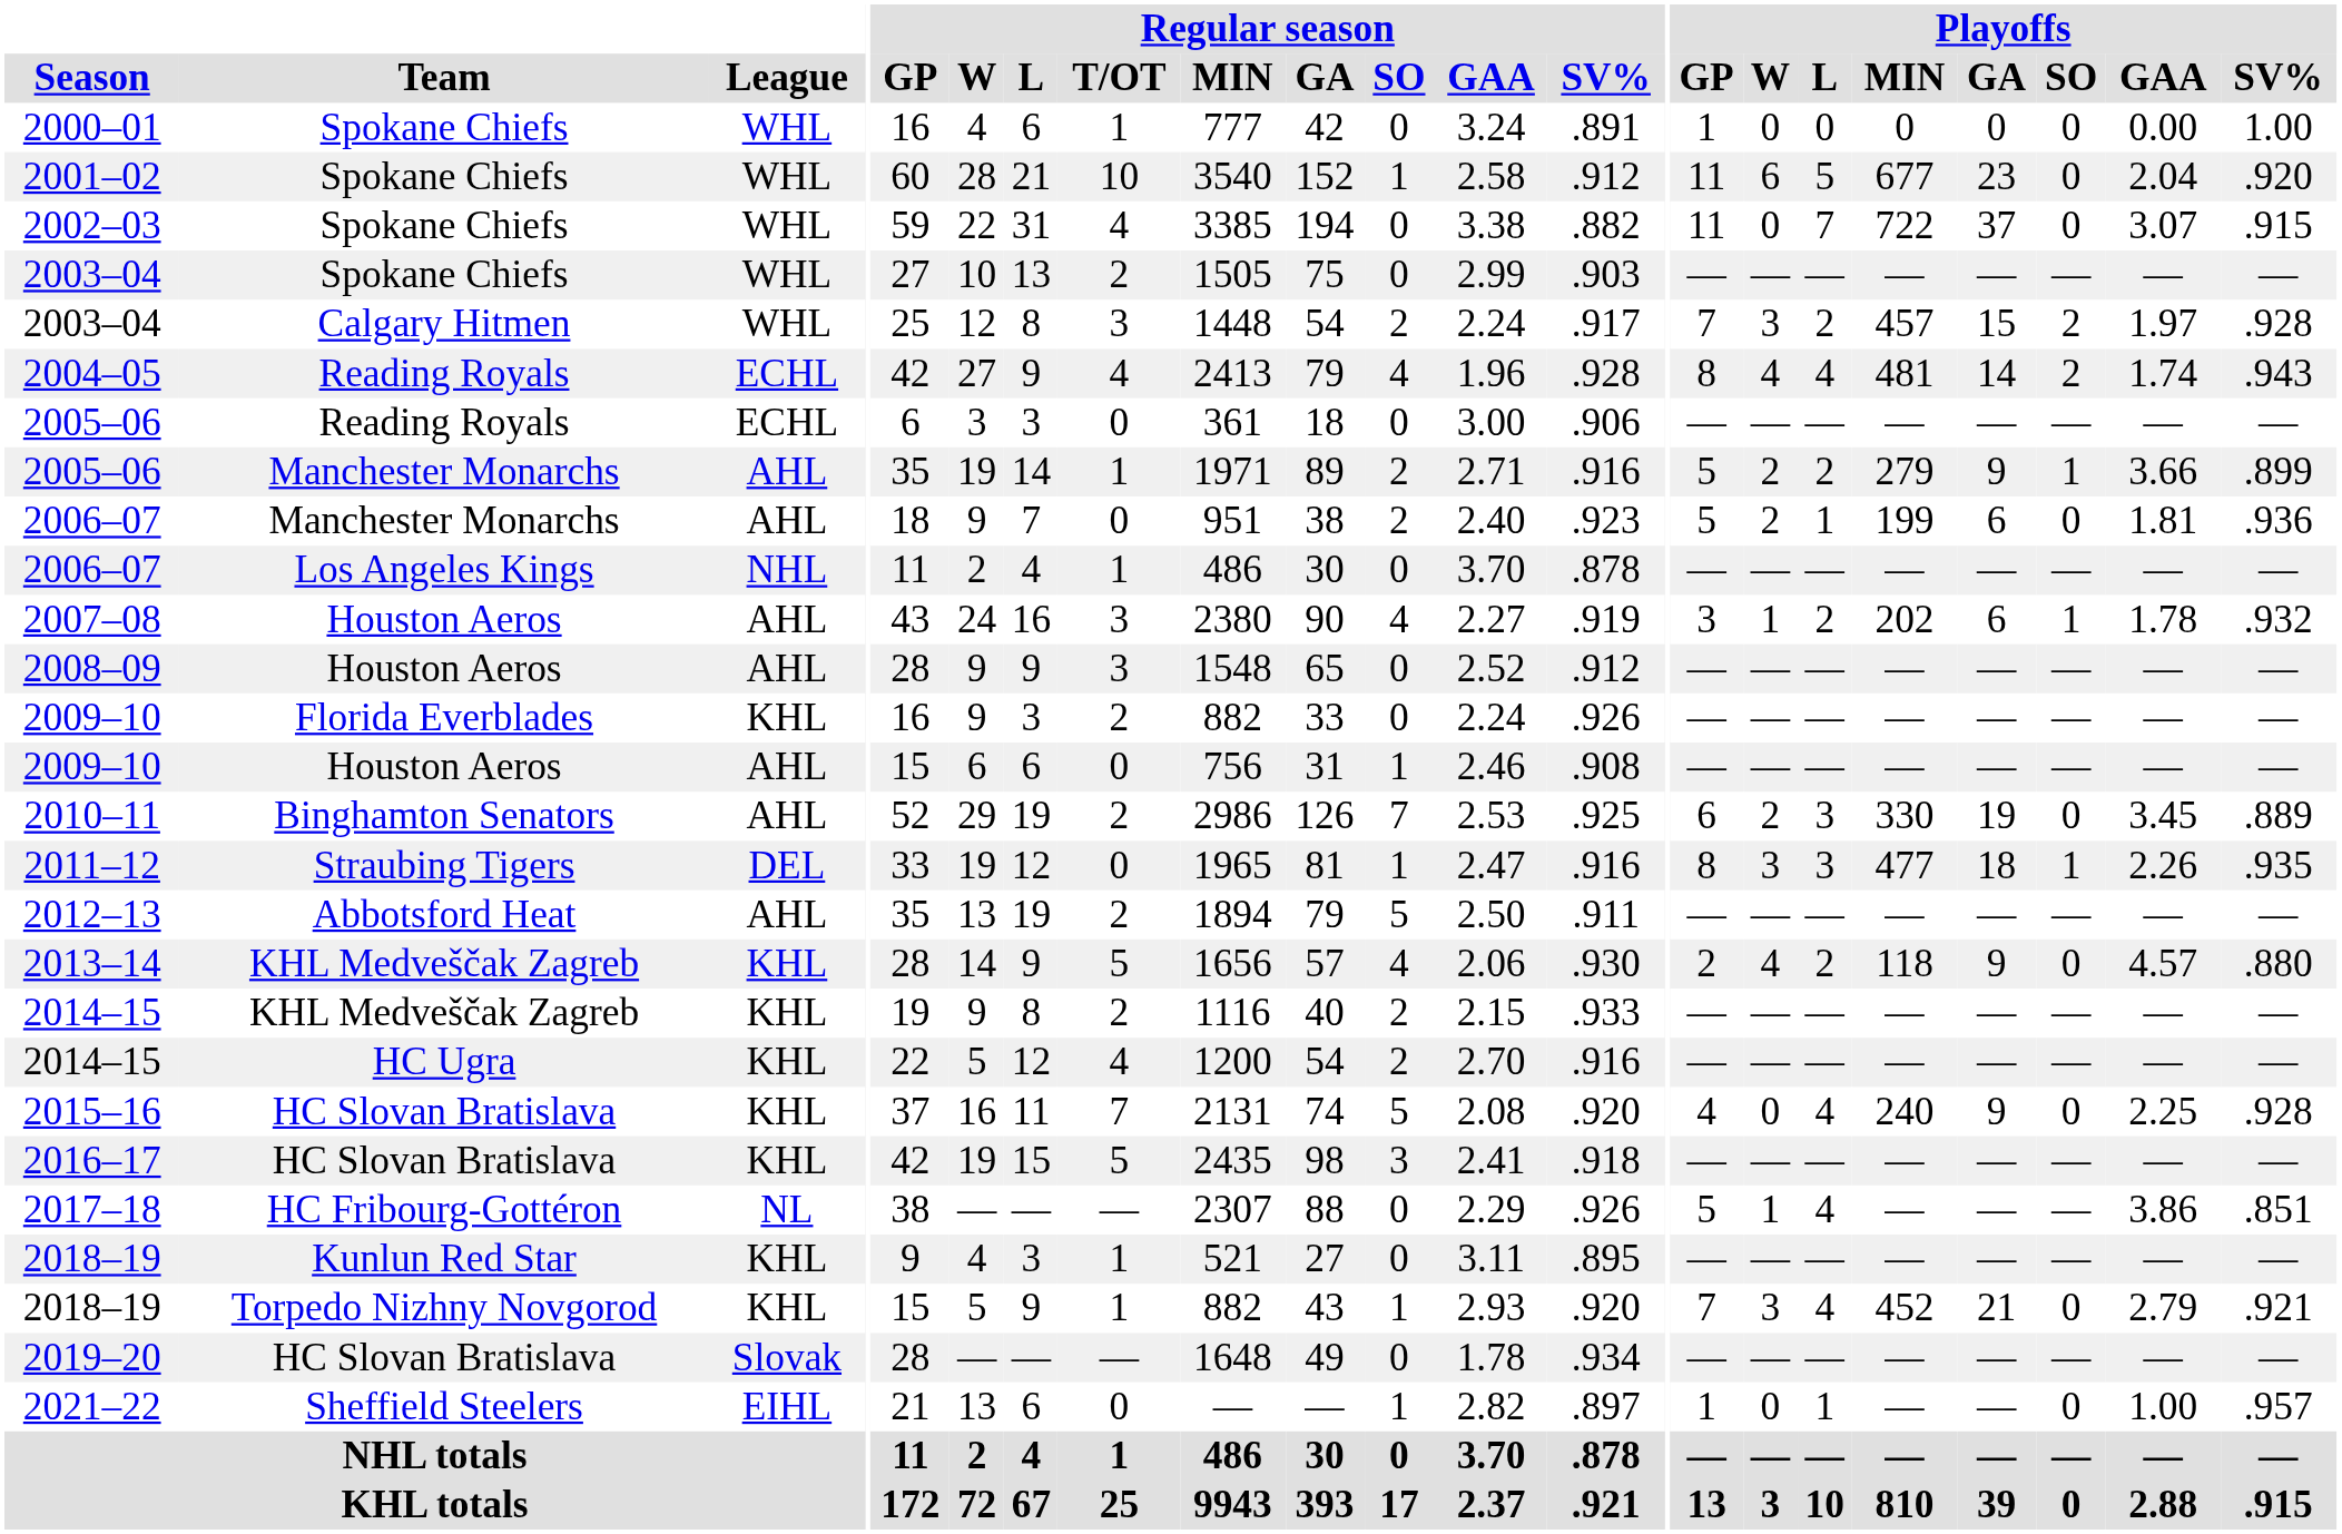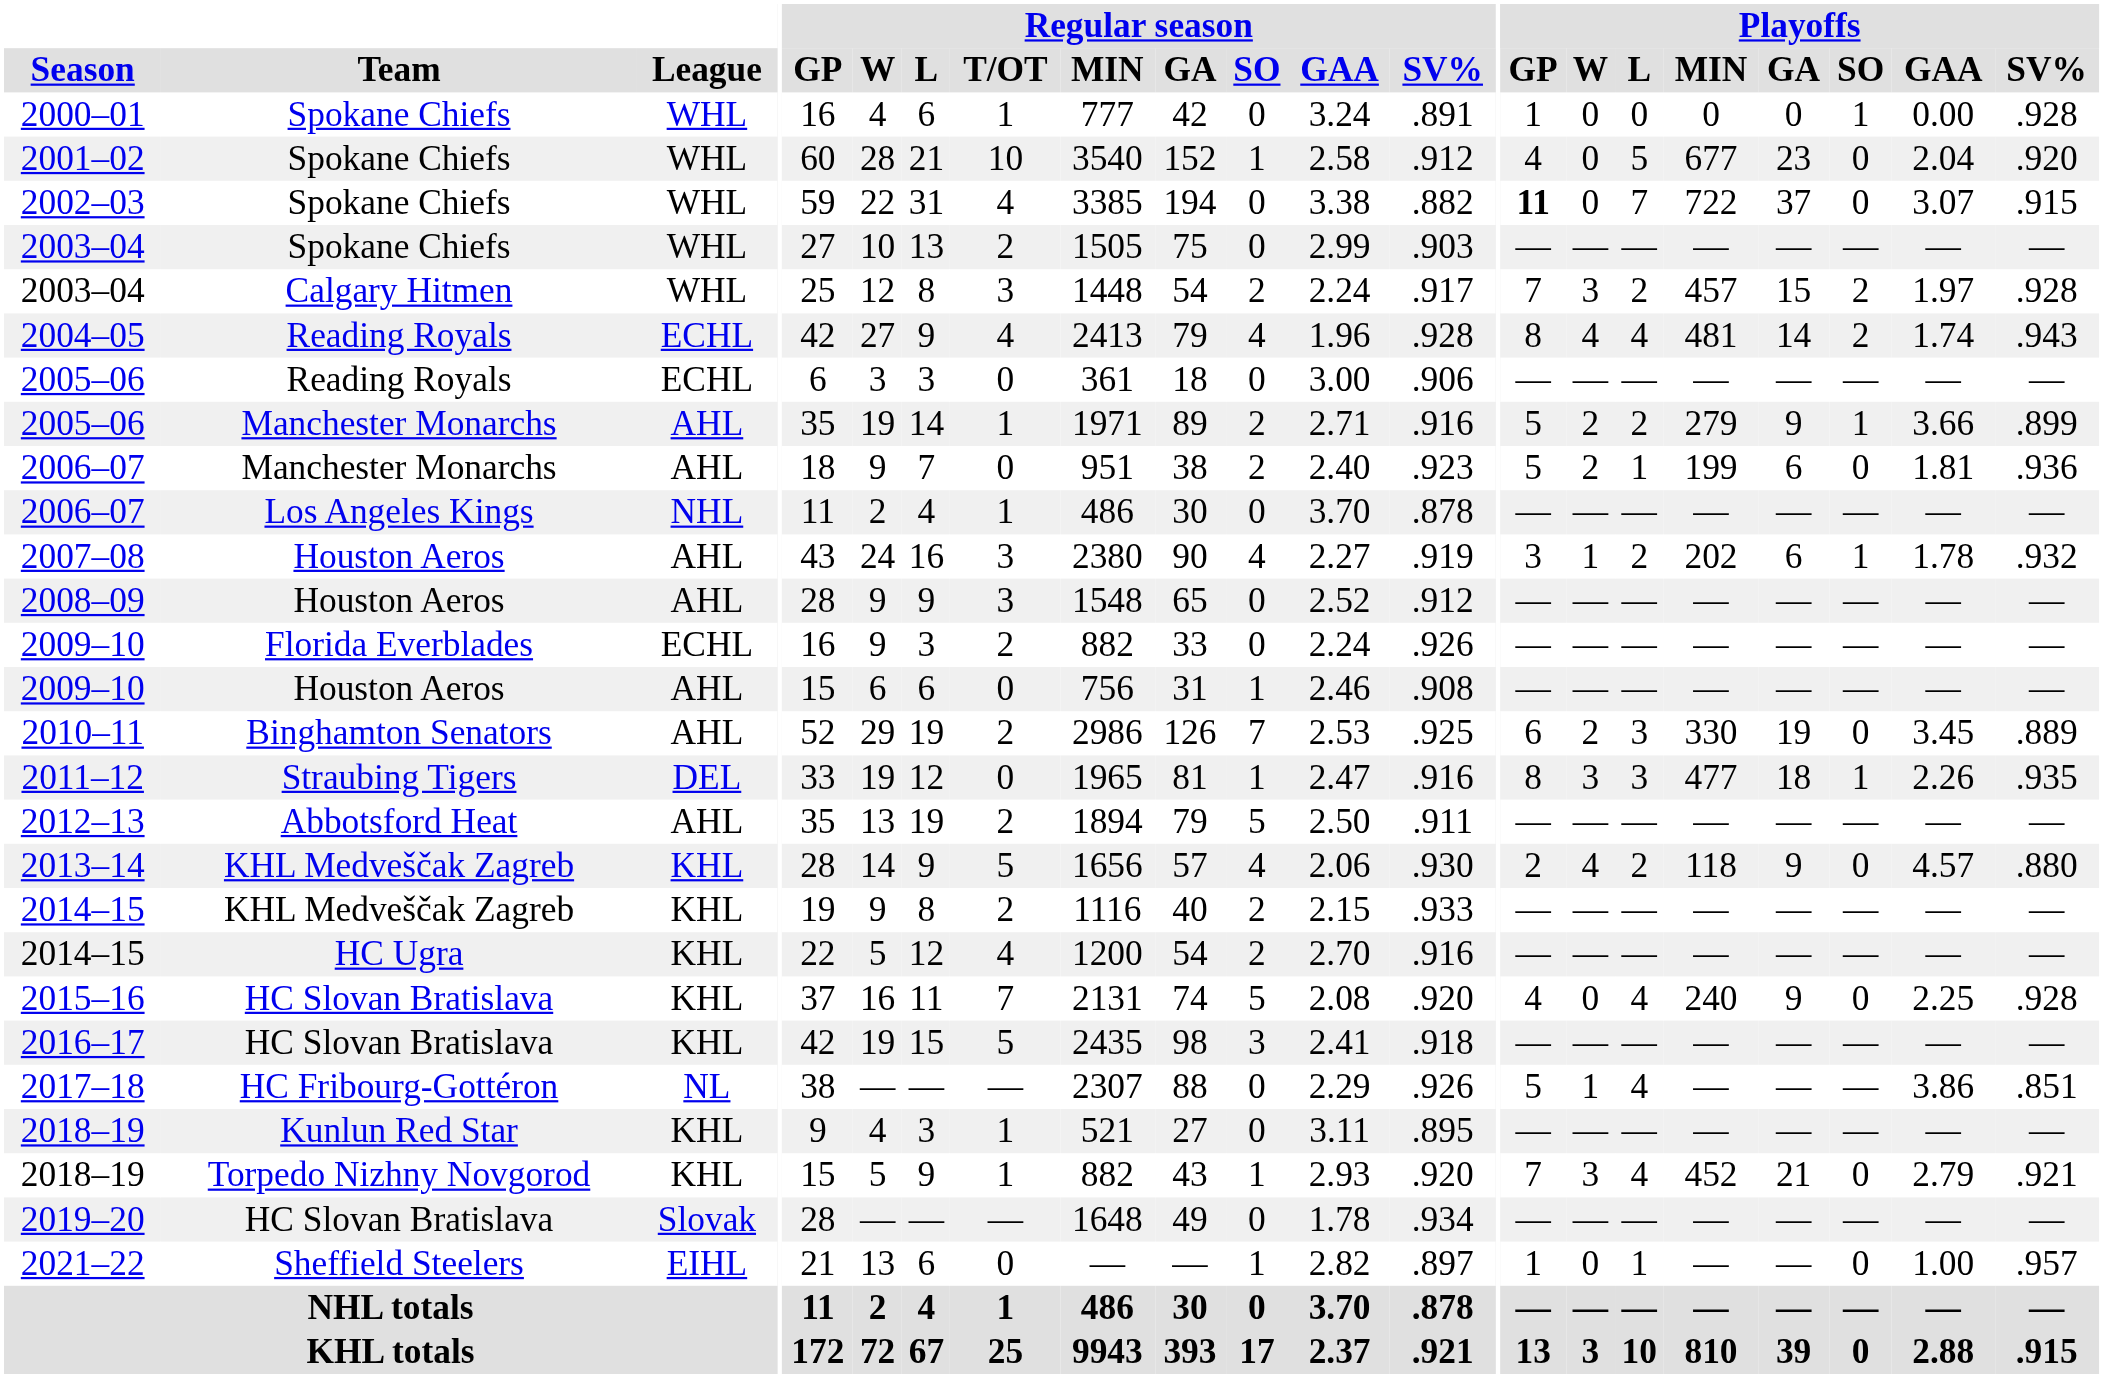 <table border="0" cellpadding="1" cellspacing="0" style="text-align:center; width:75%">
 <tr style="text-align:center; background:#e0e0e0;">
 <th colspan="3" style="text-align:center; background:#fff;"></th>
 <th rowspan="99" style="text-align:center; background:#fff;"></th>
 <th colspan="9" style="text-align:center; background:#e0e0e0;"><a href='#'>Regular season</a></th>
 <th rowspan="99" style="text-align:center; background:#fff;"></th>
 <th colspan="8" style="text-align:center; background:#e0e0e0;"><a href='#'>Playoffs</a></th>
 </tr>
 <tr style="text-align:center; background:#e0e0e0;">
 <th><a href='#'>Season</a></th>
 <th>Team</th>
 <th>League</th>
 <th>GP</th>
 <th>W</th>
 <th>L</th>
 <th>T/OT</th>
 <th>MIN</th>
 <th>GA</th>
 <th><a href='#'>SO</a></th>
 <th><a href='#'>GAA</a></th>
 <th><a href='#'>SV%</a></th>
 <th>GP</th>
 <th>W</th>
 <th>L</th>
 <th>MIN</th>
 <th>GA</th>
 <th>SO</th>
 <th>GAA</th>
 <th>SV%</th>
 </tr>
 <tr style="text-align:center;">
 <td><a href='#'>2000–01</a></td>
 <td><a href='#'>Spokane Chiefs</a></td>
 <td><a href='#'>WHL</a></td>
 <td>16</td>
 <td>4</td>
 <td>6</td>
 <td>1</td>
 <td>777</td>
 <td>42</td>
 <td>0</td>
 <td>3.24</td>
 <td>.891</td>
 <td>1</td>
 <td>0</td>
 <td>0</td>
 <td>0</td>
 <td>0</td>
-<td>0</td>
+<td>1</td>
 <td>0.00</td>
-<td>1.00</td>
+<td>.928</td>
 </tr>
 <tr style="text-align:center; background:#f0f0f0;">
 <td><a href='#'>2001–02</a></td>
 <td>Spokane Chiefs</td>
 <td>WHL</td>
 <td>60</td>
 <td>28</td>
 <td>21</td>
 <td>10</td>
 <td>3540</td>
 <td>152</td>
 <td>1</td>
 <td>2.58</td>
 <td>.912</td>
-<td>11</td>
-<td>6</td>
+<td>4</td>
+<td>0</td>
 <td>5</td>
 <td>677</td>
 <td>23</td>
 <td>0</td>
 <td>2.04</td>
 <td>.920</td>
 </tr>
 <tr style="text-align:center;">
 <td><a href='#'>2002–03</a></td>
 <td>Spokane Chiefs</td>
 <td>WHL</td>
 <td>59</td>
 <td>22</td>
 <td>31</td>
 <td>4</td>
 <td>3385</td>
 <td>194</td>
 <td>0</td>
 <td>3.38</td>
 <td>.882</td>
-<td>11</td>
+<td><strong>11</strong></td>
 <td>0</td>
 <td>7</td>
 <td>722</td>
 <td>37</td>
 <td>0</td>
 <td>3.07</td>
 <td>.915</td>
 </tr>
 <tr style="text-align:center; background:#f0f0f0;">
 <td><a href='#'>2003–04</a></td>
 <td>Spokane Chiefs</td>
 <td>WHL</td>
 <td>27</td>
 <td>10</td>
 <td>13</td>
 <td>2</td>
 <td>1505</td>
 <td>75</td>
 <td>0</td>
 <td>2.99</td>
 <td>.903</td>
 <td>—</td>
 <td>—</td>
 <td>—</td>
 <td>—</td>
 <td>—</td>
 <td>—</td>
 <td>—</td>
 <td>—</td>
 </tr>
 <tr style="text-align:center;">
 <td>2003–04</td>
 <td><a href='#'>Calgary Hitmen</a></td>
 <td>WHL</td>
 <td>25</td>
 <td>12</td>
 <td>8</td>
 <td>3</td>
 <td>1448</td>
 <td>54</td>
 <td>2</td>
 <td>2.24</td>
 <td>.917</td>
 <td>7</td>
 <td>3</td>
 <td>2</td>
 <td>457</td>
 <td>15</td>
 <td>2</td>
 <td>1.97</td>
 <td>.928</td>
 </tr>
 <tr style="text-align:center; background:#f0f0f0;">
 <td><a href='#'>2004–05</a></td>
 <td><a href='#'>Reading Royals</a></td>
 <td><a href='#'>ECHL</a></td>
 <td>42</td>
 <td>27</td>
 <td>9</td>
 <td>4</td>
 <td>2413</td>
 <td>79</td>
 <td>4</td>
 <td>1.96</td>
 <td>.928</td>
 <td>8</td>
 <td>4</td>
 <td>4</td>
 <td>481</td>
 <td>14</td>
 <td>2</td>
 <td>1.74</td>
 <td>.943</td>
 </tr>
 <tr style="text-align:center;">
 <td><a href='#'>2005–06</a></td>
 <td>Reading Royals</td>
 <td>ECHL</td>
 <td>6</td>
 <td>3</td>
 <td>3</td>
 <td>0</td>
 <td>361</td>
 <td>18</td>
 <td>0</td>
 <td>3.00</td>
 <td>.906</td>
 <td>—</td>
 <td>—</td>
 <td>—</td>
 <td>—</td>
 <td>—</td>
 <td>—</td>
 <td>—</td>
 <td>—</td>
 </tr>
 <tr style="text-align:center; background:#f0f0f0;">
 <td><a href='#'>2005–06</a></td>
 <td><a href='#'>Manchester Monarchs</a></td>
 <td><a href='#'>AHL</a></td>
 <td>35</td>
 <td>19</td>
 <td>14</td>
 <td>1</td>
 <td>1971</td>
 <td>89</td>
 <td>2</td>
 <td>2.71</td>
 <td>.916</td>
 <td>5</td>
 <td>2</td>
 <td>2</td>
 <td>279</td>
 <td>9</td>
 <td>1</td>
 <td>3.66</td>
 <td>.899</td>
 </tr>
 <tr style="text-align:center;">
 <td><a href='#'>2006–07</a></td>
 <td>Manchester Monarchs</td>
 <td>AHL</td>
 <td>18</td>
 <td>9</td>
 <td>7</td>
 <td>0</td>
 <td>951</td>
 <td>38</td>
 <td>2</td>
 <td>2.40</td>
 <td>.923</td>
 <td>5</td>
 <td>2</td>
 <td>1</td>
 <td>199</td>
 <td>6</td>
 <td>0</td>
 <td>1.81</td>
 <td>.936</td>
 </tr>
 <tr style="text-align:center; background:#f0f0f0;">
 <td><a href='#'>2006–07</a></td>
 <td><a href='#'>Los Angeles Kings</a></td>
 <td><a href='#'>NHL</a></td>
 <td>11</td>
 <td>2</td>
 <td>4</td>
 <td>1</td>
 <td>486</td>
 <td>30</td>
 <td>0</td>
 <td>3.70</td>
 <td>.878</td>
 <td>—</td>
 <td>—</td>
 <td>—</td>
 <td>—</td>
 <td>—</td>
 <td>—</td>
 <td>—</td>
 <td>—</td>
 </tr>
 <tr style="text-align:center;">
 <td><a href='#'>2007–08</a></td>
 <td><a href='#'>Houston Aeros</a></td>
 <td>AHL</td>
 <td>43</td>
 <td>24</td>
 <td>16</td>
 <td>3</td>
 <td>2380</td>
 <td>90</td>
 <td>4</td>
 <td>2.27</td>
 <td>.919</td>
 <td>3</td>
 <td>1</td>
 <td>2</td>
 <td>202</td>
 <td>6</td>
 <td>1</td>
 <td>1.78</td>
 <td>.932</td>
 </tr>
 <tr style="text-align:center; background:#f0f0f0;">
 <td><a href='#'>2008–09</a></td>
 <td>Houston Aeros</td>
 <td>AHL</td>
 <td>28</td>
 <td>9</td>
 <td>9</td>
 <td>3</td>
 <td>1548</td>
 <td>65</td>
 <td>0</td>
 <td>2.52</td>
 <td>.912</td>
 <td>—</td>
 <td>—</td>
 <td>—</td>
 <td>—</td>
 <td>—</td>
 <td>—</td>
 <td>—</td>
 <td>—</td>
 </tr>
 <tr style="text-align:center;">
 <td><a href='#'>2009–10</a></td>
 <td><a href='#'>Florida Everblades</a></td>
-<td>KHL</td>
+<td>ECHL</td>
 <td>16</td>
 <td>9</td>
 <td>3</td>
 <td>2</td>
 <td>882</td>
 <td>33</td>
 <td>0</td>
 <td>2.24</td>
 <td>.926</td>
 <td>—</td>
 <td>—</td>
 <td>—</td>
 <td>—</td>
 <td>—</td>
 <td>—</td>
 <td>—</td>
 <td>—</td>
 </tr>
 <tr style="text-align:center; background:#f0f0f0;">
 <td><a href='#'>2009–10</a></td>
 <td>Houston Aeros</td>
 <td>AHL</td>
 <td>15</td>
 <td>6</td>
 <td>6</td>
 <td>0</td>
 <td>756</td>
 <td>31</td>
 <td>1</td>
 <td>2.46</td>
 <td>.908</td>
 <td>—</td>
 <td>—</td>
 <td>—</td>
 <td>—</td>
 <td>—</td>
 <td>—</td>
 <td>—</td>
 <td>—</td>
 </tr>
 <tr style="text-align:center;">
 <td><a href='#'>2010–11</a></td>
 <td><a href='#'>Binghamton Senators</a></td>
 <td>AHL</td>
 <td>52</td>
 <td>29</td>
 <td>19</td>
 <td>2</td>
 <td>2986</td>
 <td>126</td>
 <td>7</td>
 <td>2.53</td>
 <td>.925</td>
 <td>6</td>
 <td>2</td>
 <td>3</td>
 <td>330</td>
 <td>19</td>
 <td>0</td>
 <td>3.45</td>
 <td>.889</td>
 </tr>
 <tr style="text-align:center; background:#f0f0f0;">
 <td><a href='#'>2011–12</a></td>
 <td><a href='#'>Straubing Tigers</a></td>
 <td><a href='#'>DEL</a></td>
 <td>33</td>
 <td>19</td>
 <td>12</td>
 <td>0</td>
 <td>1965</td>
 <td>81</td>
 <td>1</td>
 <td>2.47</td>
 <td>.916</td>
 <td>8</td>
 <td>3</td>
 <td>3</td>
 <td>477</td>
 <td>18</td>
 <td>1</td>
 <td>2.26</td>
 <td>.935</td>
 </tr>
 <tr>
 <td><a href='#'>2012–13</a></td>
 <td><a href='#'>Abbotsford Heat</a></td>
 <td>AHL</td>
 <td>35</td>
 <td>13</td>
 <td>19</td>
 <td>2</td>
 <td>1894</td>
 <td>79</td>
 <td>5</td>
 <td>2.50</td>
 <td>.911</td>
 <td>—</td>
 <td>—</td>
 <td>—</td>
 <td>—</td>
 <td>—</td>
 <td>—</td>
 <td>—</td>
 <td>—</td>
 </tr>
 <tr style="text-align:center; background:#f0f0f0;">
 <td><a href='#'>2013–14</a></td>
 <td><a href='#'>KHL Medveščak Zagreb</a></td>
 <td><a href='#'>KHL</a></td>
 <td>28</td>
 <td>14</td>
 <td>9</td>
 <td>5</td>
 <td>1656</td>
 <td>57</td>
 <td>4</td>
 <td>2.06</td>
 <td>.930</td>
 <td>2</td>
 <td>4</td>
 <td>2</td>
 <td>118</td>
 <td>9</td>
 <td>0</td>
 <td>4.57</td>
 <td>.880</td>
 </tr>
 <tr>
 <td><a href='#'>2014–15</a></td>
 <td>KHL Medveščak Zagreb</td>
 <td>KHL</td>
 <td>19</td>
 <td>9</td>
 <td>8</td>
 <td>2</td>
 <td>1116</td>
 <td>40</td>
 <td>2</td>
 <td>2.15</td>
 <td>.933</td>
 <td>—</td>
 <td>—</td>
 <td>—</td>
 <td>—</td>
 <td>—</td>
 <td>—</td>
 <td>—</td>
 <td>—</td>
 </tr>
 <tr style="text-align:center; background:#f0f0f0;">
 <td>2014–15</td>
 <td><a href='#'>HC Ugra</a></td>
 <td>KHL</td>
 <td>22</td>
 <td>5</td>
 <td>12</td>
 <td>4</td>
 <td>1200</td>
 <td>54</td>
 <td>2</td>
 <td>2.70</td>
 <td>.916</td>
 <td>—</td>
 <td>—</td>
 <td>—</td>
 <td>—</td>
 <td>—</td>
 <td>—</td>
 <td>—</td>
 <td>—</td>
 </tr>
 <tr>
 <td><a href='#'>2015–16</a></td>
 <td><a href='#'>HC Slovan Bratislava</a></td>
 <td>KHL</td>
 <td>37</td>
 <td>16</td>
 <td>11</td>
 <td>7</td>
 <td>2131</td>
 <td>74</td>
 <td>5</td>
 <td>2.08</td>
 <td>.920</td>
 <td>4</td>
 <td>0</td>
 <td>4</td>
 <td>240</td>
 <td>9</td>
 <td>0</td>
 <td>2.25</td>
 <td>.928</td>
 </tr>
 <tr style="text-align:center; background:#f0f0f0;">
 <td><a href='#'>2016–17</a></td>
 <td>HC Slovan Bratislava</td>
 <td>KHL</td>
 <td>42</td>
 <td>19</td>
 <td>15</td>
 <td>5</td>
 <td>2435</td>
 <td>98</td>
 <td>3</td>
 <td>2.41</td>
 <td>.918</td>
 <td>—</td>
 <td>—</td>
 <td>—</td>
 <td>—</td>
 <td>—</td>
 <td>—</td>
 <td>—</td>
 <td>—</td>
 </tr>
 <tr style="text-align:center;">
 <td><a href='#'>2017–18</a></td>
 <td><a href='#'>HC Fribourg-Gottéron</a></td>
 <td><a href='#'>NL</a></td>
 <td>38</td>
 <td>—</td>
 <td>—</td>
 <td>—</td>
 <td>2307</td>
 <td>88</td>
 <td>0</td>
 <td>2.29</td>
 <td>.926</td>
 <td>5</td>
 <td>1</td>
 <td>4</td>
 <td>—</td>
 <td>—</td>
 <td>—</td>
 <td>3.86</td>
 <td>.851</td>
 </tr>
 <tr style="text-align:center; background:#f0f0f0;">
 <td><a href='#'>2018–19</a></td>
 <td><a href='#'>Kunlun Red Star</a></td>
 <td>KHL</td>
 <td>9</td>
 <td>4</td>
 <td>3</td>
 <td>1</td>
 <td>521</td>
 <td>27</td>
 <td>0</td>
 <td>3.11</td>
 <td>.895</td>
 <td>—</td>
 <td>—</td>
 <td>—</td>
 <td>—</td>
 <td>—</td>
 <td>—</td>
 <td>—</td>
 <td>—</td>
 </tr>
 <tr style="text-align:center;">
 <td>2018–19</td>
 <td><a href='#'>Torpedo Nizhny Novgorod</a></td>
 <td>KHL</td>
 <td>15</td>
 <td>5</td>
 <td>9</td>
 <td>1</td>
 <td>882</td>
 <td>43</td>
 <td>1</td>
 <td>2.93</td>
 <td>.920</td>
 <td>7</td>
 <td>3</td>
 <td>4</td>
 <td>452</td>
 <td>21</td>
 <td>0</td>
 <td>2.79</td>
 <td>.921</td>
 </tr>
 <tr style="text-align:center; background:#f0f0f0;">
 <td><a href='#'>2019–20</a></td>
 <td>HC Slovan Bratislava</td>
 <td><a href='#'>Slovak</a></td>
 <td>28</td>
 <td>—</td>
 <td>—</td>
 <td>—</td>
 <td>1648</td>
 <td>49</td>
 <td>0</td>
 <td>1.78</td>
 <td>.934</td>
 <td>—</td>
 <td>—</td>
 <td>—</td>
 <td>—</td>
 <td>—</td>
 <td>—</td>
 <td>—</td>
 <td>—</td>
 </tr>
 <tr>
 </tr>
 <tr style="text-align:center;">
 <td><a href='#'>2021–22</a></td>
 <td><a href='#'>Sheffield Steelers</a></td>
 <td><a href='#'>EIHL</a></td>
 <td>21</td>
 <td>13</td>
 <td>6</td>
 <td>0</td>
 <td>—</td>
 <td>—</td>
 <td>1</td>
 <td>2.82</td>
 <td>.897</td>
 <td>1</td>
 <td>0</td>
 <td>1</td>
 <td>—</td>
 <td>—</td>
 <td>0</td>
 <td>1.00</td>
 <td>.957</td>
 </tr>
 <tr style="text-align:center; background:#e0e0e0;">
 <th colspan="3" style="text-align:center;">NHL totals</th>
 <th>11</th>
 <th>2</th>
 <th>4</th>
 <th>1</th>
 <th>486</th>
 <th>30</th>
 <th>0</th>
 <th>3.70</th>
 <th>.878</th>
 <th>—</th>
 <th>—</th>
 <th>—</th>
 <th>—</th>
 <th>—</th>
 <th>—</th>
 <th>—</th>
 <th>—</th>
 </tr>
 <tr style="text-align:center; background:#e0e0e0;">
 <th colspan="3" style="text-align:center;">KHL totals</th>
 <th>172</th>
 <th>72</th>
 <th>67</th>
 <th>25</th>
 <th>9943</th>
 <th>393</th>
 <th>17</th>
 <th>2.37</th>
 <th>.921</th>
 <th>13</th>
 <th>3</th>
 <th>10</th>
 <th>810</th>
 <th>39</th>
 <th>0</th>
 <th>2.88</th>
 <th>.915</th>
 </tr>
 </table>
